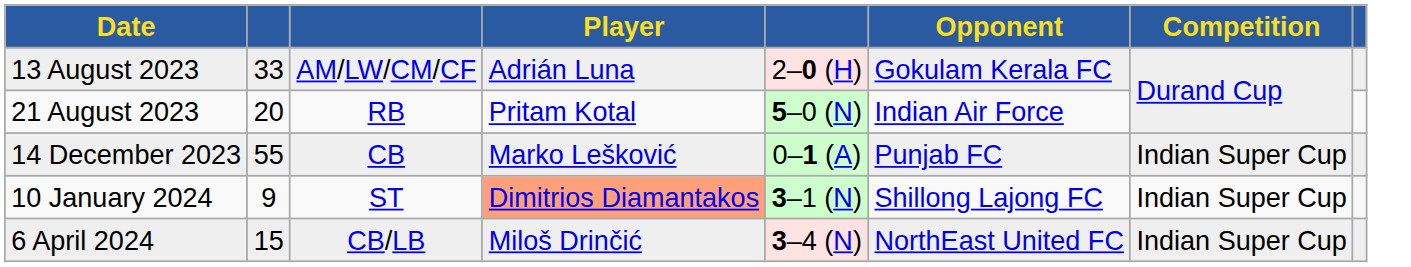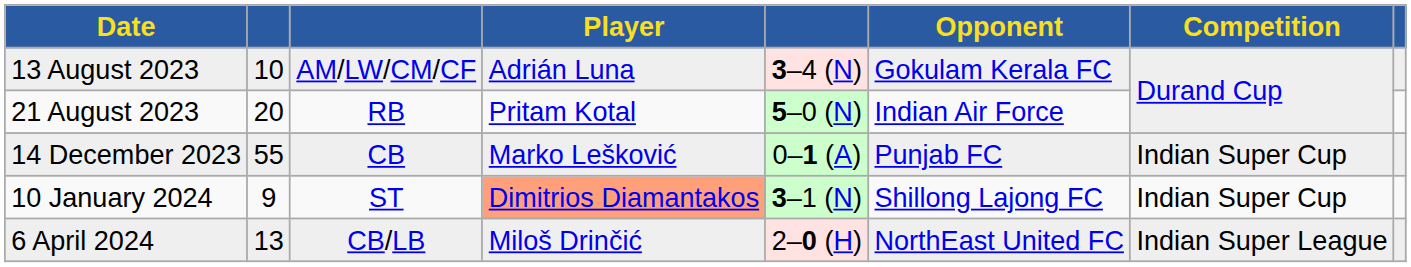 <table class="wikitable sortable" style="text-align:center; font-size:95%;">
 <tr>
 <th style="background:#2A5AA1; color:#FADF20; text-align:center;">Date</th>
 <th style="background:#2A5AA1; color:#FADF20; text-align:center;"></th>
 <th style="background:#2A5AA1; color:#FADF20; text-align:center;"></th>
 <th style="background:#2A5AA1; color:#FADF20; text-align:center;">Player</th>
 <th style="background:#2A5AA1; color:#FADF20; text-align:center;"></th>
 <th style="background:#2A5AA1; color:#FADF20; text-align:center;">Opponent</th>
 <th style="background:#2A5AA1; color:#FADF20; text-align:center;">Competition</th>
 <th class="unsortable" style="background:#2A5AA1; color:#FADF20; text-align:center;"></th>
 </tr>
 <tr bgcolor="#EFEFEF">
 <td style="text-align:left">13 August 2023</td>
-<td>33</td>
+<td>10</td>
 <td><a href='#'>AM</a>/<a href='#'>LW</a>/<a href='#'>CM</a>/<a href='#'>CF</a></td>
 <td style="text-align:left"> <a href='#'>Adrián Luna</a></td>
-<td style="background:#FFE3E3; text-align:center">2–<strong>0</strong> (<a href='#'>H</a>)</td>
+<td style="background:#FFE3E3; text-align:center"><strong>3</strong>–4 (<a href='#'>N</a>)</td>
 <td style="text-align:left;"><a href='#'>Gokulam Kerala FC</a></td>
 <td rowspan="2" style="text-align:left;"><a href='#'>Durand Cup</a></td>
 <td></td>
 </tr>
 <tr>
 <td style="text-align:left">21 August 2023</td>
 <td>20</td>
 <td><a href='#'>RB</a></td>
 <td style="text-align:left"> <a href='#'>Pritam Kotal</a></td>
 <td style="background:#CCFFCC; text-align:center"><strong>5</strong>–0 (<a href='#'>N</a>)</td>
 <td style="text-align:left"><a href='#'>Indian Air Force</a></td>
 <td></td>
 </tr>
 <tr bgcolor="#EFEFEF">
 <td style="text-align:left">14 December 2023</td>
 <td>55</td>
 <td><a href='#'>CB</a></td>
 <td style="text-align:left"> <a href='#'>Marko Lešković</a></td>
 <td style="background:#CCFFCC; text-align:center">0–<strong>1</strong> (<a href='#'>A</a>)</td>
 <td style="text-align:left"><a href='#'>Punjab FC</a></td>
 <td style="text-align:left">Indian Super Cup</td>
 <td></td>
 </tr>
 <tr>
 <td style="text-align:left">10 January 2024</td>
 <td>9</td>
 <td><a href='#'>ST</a></td>
 <td style="background: lightsalmon; text-align:left"> <a href='#'>Dimitrios Diamantakos</a></td>
 <td style="background:#CCFFCC; text-align:center"><strong>3</strong>–1 (<a href='#'>N</a>)</td>
 <td style="text-align:left"><a href='#'>Shillong Lajong FC</a></td>
 <td style="text-align:left">Indian Super Cup</td>
 <td></td>
 </tr>
 <tr bgcolor="#EFEFEF">
 <td style="text-align:left">6 April 2024</td>
-<td>15</td>
+<td>13</td>
 <td><a href='#'>CB</a>/<a href='#'>LB</a></td>
 <td style="text-align:left"> <a href='#'>Miloš Drinčić</a></td>
-<td style="background:#FFE3E3; text-align:center"><strong>3</strong>–4 (<a href='#'>N</a>)</td>
+<td style="background:#FFE3E3; text-align:center">2–<strong>0</strong> (<a href='#'>H</a>)</td>
 <td style="text-align:left"><a href='#'>NorthEast United FC</a></td>
-<td style="text-align:left">Indian Super Cup</td>
+<td style="text-align:left">Indian Super League</td>
 <td></td>
 </tr>
 </table>
